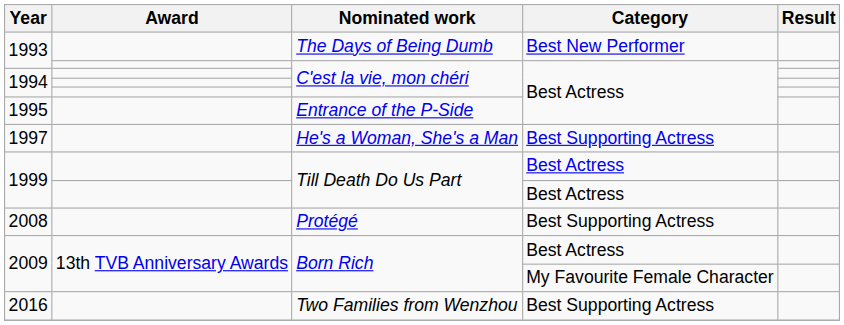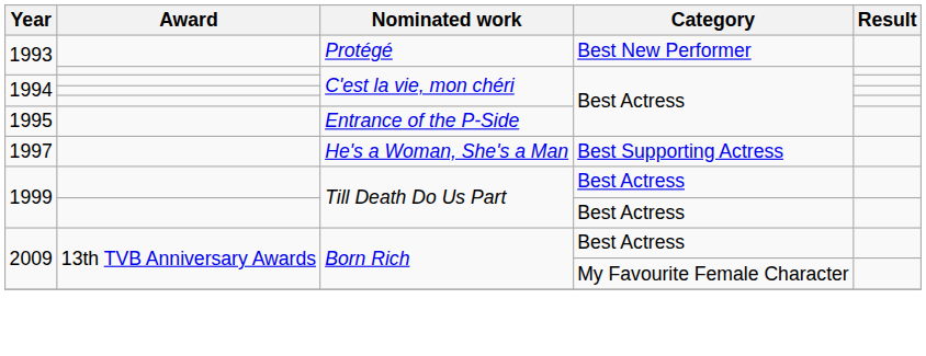 <table class="wikitable">
 <tr>
 <th>Year</th>
 <th>Award</th>
 <th>Nominated work</th>
 <th>Category</th>
 <th>Result</th>
 </tr>
 <tr>
 <td rowspan=2>1993</td>
 <td></td>
-<td><em><a href='#'>The Days of Being Dumb</a></em></td>
+<td><em><a href='#'>Protégé</a></em></td>
 <td><a href='#'>Best New Performer</a></td>
 <td></td>
 </tr>
 <tr>
 <td></td>
 <td rowspan=4><em><a href='#'>C'est la vie, mon chéri</a></em></td>
 <td rowspan=5>Best Actress</td>
 <td></td>
 </tr>
 <tr>
 <td rowspan=3>1994</td>
 <td></td>
 <td></td>
 </tr>
 <tr>
 <td></td>
 <td></td>
 </tr>
 <tr>
 <td></td>
 <td></td>
 </tr>
 <tr>
 <td>1995</td>
 <td></td>
 <td><em><a href='#'>Entrance of the P-Side</a></em></td>
 <td></td>
 </tr>
 <tr>
 <td>1997</td>
 <td></td>
 <td><em><a href='#'>He's a Woman, She's a Man</a></em></td>
 <td><a href='#'>Best Supporting Actress</a></td>
 <td></td>
 </tr>
 <tr>
 <td rowspan=2>1999</td>
 <td></td>
 <td rowspan=2><em>Till Death Do Us Part</em></td>
 <td><a href='#'>Best Actress</a></td>
 <td></td>
 </tr>
 <tr>
 <td></td>
 <td>Best Actress</td>
 <td></td>
 </tr>
 <tr>
-<td>2008</td>
-<td></td>
-<td><em><a href='#'>Protégé</a></em></td>
-<td>Best Supporting Actress</td>
-<td></td>
-</tr>
-<tr>
 <td rowspan=2>2009</td>
 <td rowspan=2 style="text-align:center;">13th <a href='#'>TVB Anniversary Awards</a></td>
 <td rowspan=2><em><a href='#'>Born Rich</a></em></td>
 <td>Best Actress</td>
 <td></td>
 </tr>
 <tr>
 <td>My Favourite Female Character</td>
 <td></td>
 </tr>
 <tr>
-<td>2016</td>
-<td></td>
-<td><em>Two Families from Wenzhou</em></td>
-<td>Best Supporting Actress</td>
-<td></td>
-</tr>
-<tr>
 </tr>
 </table>
